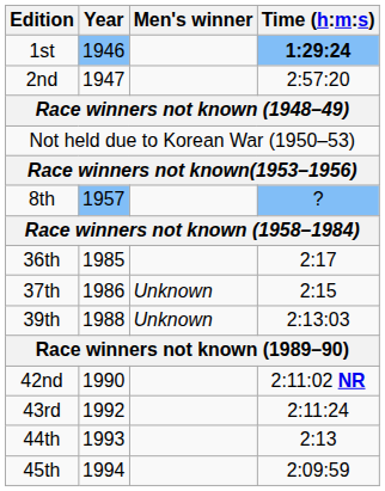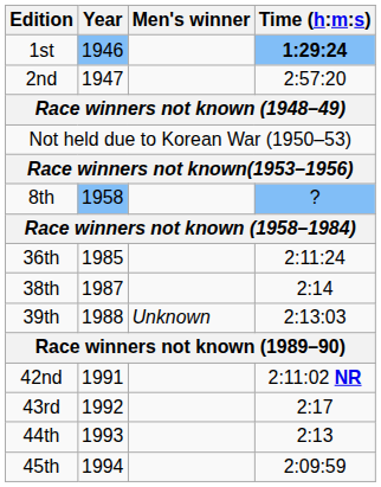 <table class="wikitable" style="text-align:center">
 <tr>
 <th>Edition</th>
 <th>Year</th>
 <th>Men's winner</th>
 <th>Time (<a href='#'>h</a>:<a href='#'>m</a>:<a href='#'>s</a>)</th>
 </tr>
 <tr>
 <td>1st</td>
 <td bgcolor=#81BEF7>1946</td>
 <td align=left></td>
 <td bgcolor=#81BEF7><strong>1:29:24</strong></td>
 </tr>
 <tr>
 <td>2nd</td>
 <td>1947</td>
 <td align=left></td>
 <td>2:57:20</td>
 </tr>
 <tr>
 <th colspan=4><em>Race winners not known (1948–49)</em></th>
 </tr>
 <tr>
 <td colspan=4>Not held due to Korean War (1950–53)</td>
 </tr>
 <tr>
 <th colspan=4><em>Race winners not known(1953–1956)</em></th>
 </tr>
 <tr>
 <td>8th</td>
-<td bgcolor=#81BEF7>1957</td>
+<td bgcolor=#81BEF7>1958</td>
 <td align=left></td>
 <td bgcolor=#81BEF7>?</td>
 </tr>
 <tr>
 <th colspan=4><em>Race winners not known (1958–1984)</em></th>
 </tr>
 <tr>
 <td>36th</td>
 <td>1985</td>
 <td align=left></td>
-<td>2:17</td>
+<td>2:11:24</td>
 </tr>
 <tr>
-<td>37th</td>
-<td>1986</td>
-<td align=left><em>Unknown</em></td>
-<td>2:15</td>
+<td>38th</td>
+<td>1987</td>
+<td align=left></td>
+<td>2:14</td>
 </tr>
 <tr>
 <td>39th</td>
 <td>1988</td>
 <td align=left><em>Unknown</em></td>
 <td>2:13:03</td>
 </tr>
 <tr>
 <th colspan=4>Race winners not known (1989–90)</th>
 </tr>
 <tr>
 <td>42nd</td>
-<td>1990</td>
+<td>1991</td>
 <td align=left></td>
 <td>2:11:02 <strong><a href='#'>NR</a></strong></td>
 </tr>
 <tr>
 <td>43rd</td>
 <td>1992</td>
 <td align=left></td>
-<td>2:11:24</td>
+<td>2:17</td>
 </tr>
 <tr>
 <td>44th</td>
 <td>1993</td>
 <td align=left></td>
 <td>2:13</td>
 </tr>
 <tr>
 <td>45th</td>
 <td>1994</td>
 <td align=left></td>
 <td>2:09:59</td>
 </tr>
 </table>
